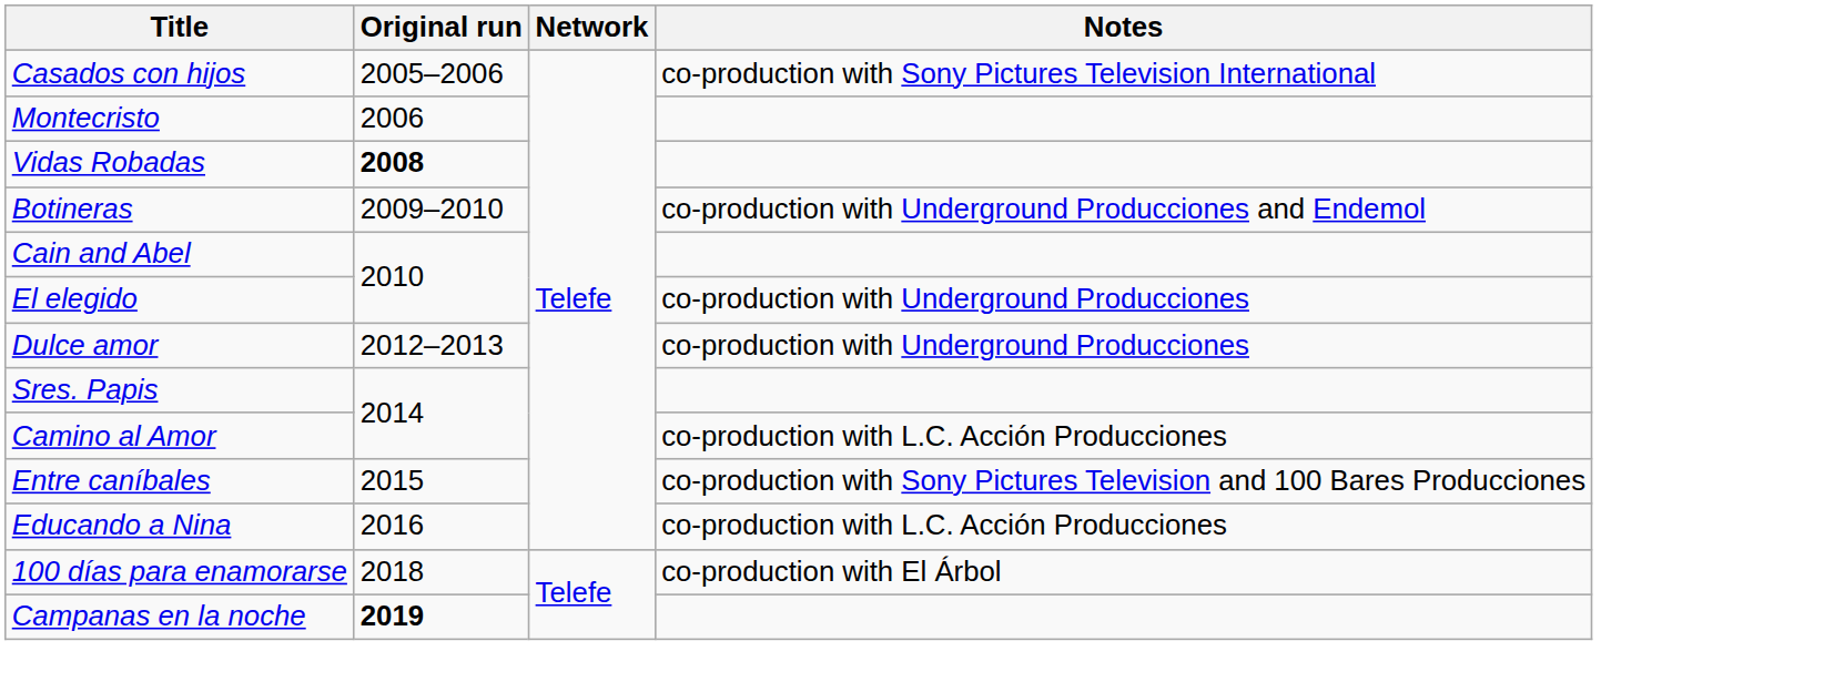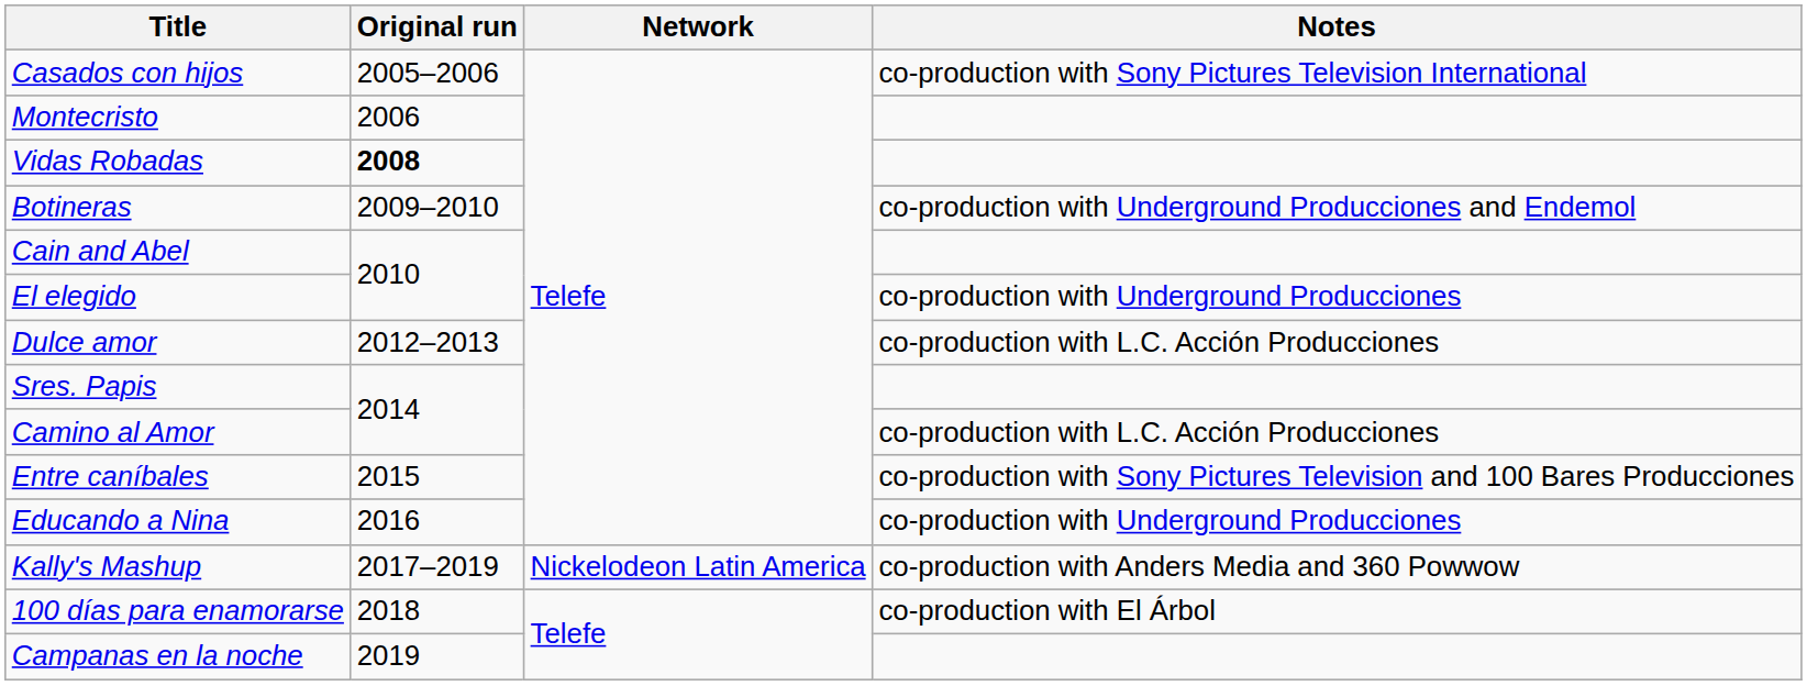 <table class="wikitable sortable">
 <tr>
 <th>Title</th>
 <th>Original run</th>
 <th>Network</th>
 <th>Notes</th>
 </tr>
 <tr>
 <td><em><a href='#'>Casados con hijos</a></em></td>
 <td>2005–2006</td>
 <td rowspan="11"><a href='#'>Telefe</a></td>
 <td>co-production with <a href='#'>Sony Pictures Television International</a></td>
 </tr>
 <tr>
 <td><em><a href='#'>Montecristo</a></em></td>
 <td>2006</td>
 <td></td>
 </tr>
 <tr>
 <td><em><a href='#'>Vidas Robadas</a></em></td>
 <td><strong>2008</strong></td>
 <td></td>
 </tr>
 <tr>
 <td><em><a href='#'>Botineras</a></em></td>
 <td>2009–2010</td>
 <td>co-production with <a href='#'>Underground Producciones</a> and <a href='#'>Endemol</a></td>
 </tr>
 <tr>
 <td><em><a href='#'>Cain and Abel</a></em></td>
 <td rowspan="2">2010</td>
 <td></td>
 </tr>
 <tr>
 <td><em><a href='#'>El elegido</a></em></td>
 <td>co-production with <a href='#'>Underground Producciones</a></td>
 </tr>
 <tr>
 <td><em><a href='#'>Dulce amor</a></em></td>
 <td>2012–2013</td>
-<td>co-production with <a href='#'>Underground Producciones</a></td>
+<td>co-production with L.C. Acción Producciones</td>
 </tr>
 <tr>
 <td><em><a href='#'>Sres. Papis</a></em></td>
 <td rowspan="2">2014</td>
 <td></td>
 </tr>
 <tr>
 <td><em><a href='#'>Camino al Amor</a></em></td>
 <td>co-production with L.C. Acción Producciones</td>
 </tr>
 <tr>
 <td><em><a href='#'>Entre caníbales</a></em></td>
 <td>2015</td>
 <td>co-production with <a href='#'>Sony Pictures Television</a> and 100 Bares Producciones</td>
 </tr>
 <tr>
 <td><em><a href='#'>Educando a Nina</a></em></td>
 <td>2016</td>
-<td>co-production with L.C. Acción Producciones</td>
+<td>co-production with <a href='#'>Underground Producciones</a></td>
+</tr>
+<tr>
+<td><em><a href='#'>Kally's Mashup</a></em></td>
+<td>2017–2019</td>
+<td><a href='#'>Nickelodeon Latin America</a></td>
+<td>co-production with Anders Media and 360 Powwow</td>
 </tr>
 <tr>
 <td><em><a href='#'>100 días para enamorarse</a></em></td>
 <td>2018</td>
 <td rowspan="2"><a href='#'>Telefe</a></td>
 <td>co-production with El Árbol</td>
 </tr>
 <tr>
 <td><em><a href='#'>Campanas en la noche</a></em></td>
-<td><strong>2019</strong></td>
+<td>2019</td>
 <td></td>
 </tr>
 </table>
